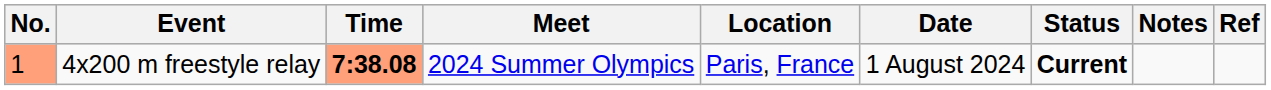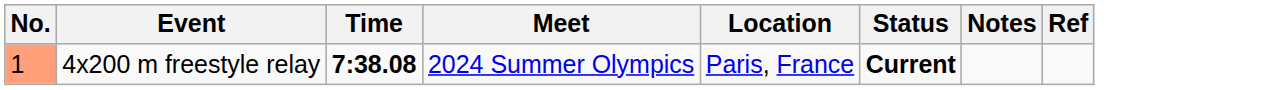 <table class="wikitable sortable">
 <tr>
 <th>No.</th>
 <th>Event</th>
 <th>Time</th>
 <th>Meet</th>
 <th>Location</th>
-<th>Date</th>
 <th>Status</th>
 <th>Notes</th>
 <th>Ref</th>
 </tr>
 <tr>
 <td style="background: lightsalmon;">1</td>
 <td>4x200 m freestyle relay</td>
-<td align="center" style="background: lightsalmon;"><strong>7:38.08</strong></td>
+<td align="center"><strong>7:38.08</strong></td>
 <td><a href='#'>2024 Summer Olympics</a></td>
 <td><a href='#'>Paris</a>, <a href='#'>France</a></td>
-<td align="center">1 August 2024</td>
 <td align="center"><strong>Current</strong></td>
 <td></td>
 <td align="center"></td>
 </tr>
 </table>
